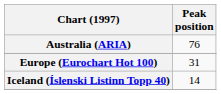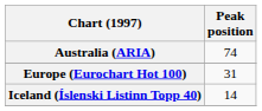 <table class="wikitable sortable plainrowheaders" style="text-align:center">
 <tr>
 <th scope="col">Chart (1997)</th>
 <th scope="col">Peak<br>position</th>
 </tr>
 <tr>
 <th scope="row">Australia (<a href='#'>ARIA</a>)</th>
-<td>76</td>
+<td>74</td>
 </tr>
 <tr>
 </tr>
 <tr>
 </tr>
 <tr>
 </tr>
 <tr>
 <th scope="row">Europe (<a href='#'>Eurochart Hot 100</a>)</th>
 <td>31</td>
 </tr>
 <tr>
 <th scope="row">Iceland (<a href='#'>Íslenski Listinn Topp 40</a>)</th>
 <td>14</td>
 </tr>
 <tr>
 </tr>
 <tr>
 </tr>
 <tr>
 </tr>
 <tr>
 </tr>
 <tr>
 </tr>
 <tr>
 </tr>
 <tr>
 </tr>
 </table>
